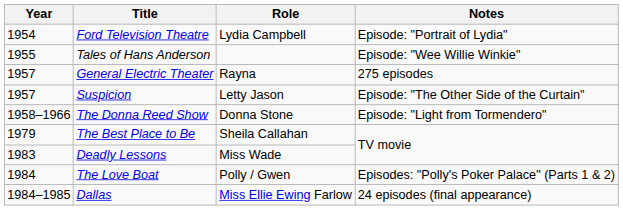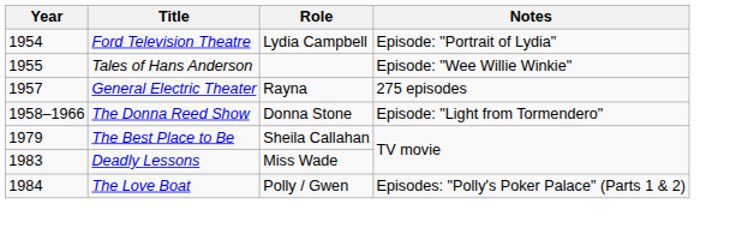 <table class="wikitable">
 <tr>
 <th>Year</th>
 <th>Title</th>
 <th>Role</th>
 <th>Notes</th>
 </tr>
 <tr>
 <td>1954</td>
 <td><em><a href='#'>Ford Television Theatre</a></em></td>
 <td>Lydia Campbell</td>
 <td>Episode: "Portrait of Lydia"</td>
 </tr>
 <tr>
 <td>1955</td>
 <td><em>Tales of Hans Anderson</em></td>
 <td></td>
 <td>Episode: "Wee Willie Winkie"</td>
 </tr>
 <tr>
 <td>1957</td>
 <td><em><a href='#'>General Electric Theater</a></em></td>
 <td>Rayna</td>
 <td>275 episodes</td>
 </tr>
 <tr>
-<td>1957</td>
-<td><em><a href='#'>Suspicion</a></em></td>
-<td>Letty Jason</td>
-<td>Episode: "The Other Side of the Curtain"</td>
-</tr>
-<tr>
 <td>1958–1966</td>
 <td><em><a href='#'>The Donna Reed Show</a></em></td>
 <td>Donna Stone</td>
 <td>Episode: "Light from Tormendero"</td>
 </tr>
 <tr>
 <td>1979</td>
 <td><em><a href='#'>The Best Place to Be</a></em></td>
 <td>Sheila Callahan</td>
 <td rowspan="2">TV movie</td>
 </tr>
 <tr>
 <td>1983</td>
 <td><em><a href='#'>Deadly Lessons</a></em></td>
 <td>Miss Wade</td>
 </tr>
 <tr>
 <td>1984</td>
 <td><em><a href='#'>The Love Boat</a></em></td>
 <td>Polly / Gwen</td>
 <td>Episodes: "Polly's Poker Palace" (Parts 1 & 2)</td>
 </tr>
-<tr>
-<td>1984–1985</td>
-<td><em><a href='#'>Dallas</a></em></td>
-<td><a href='#'>Miss Ellie Ewing</a> Farlow</td>
-<td>24 episodes (final appearance)</td>
-</tr>
 </table>
